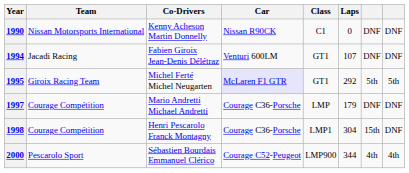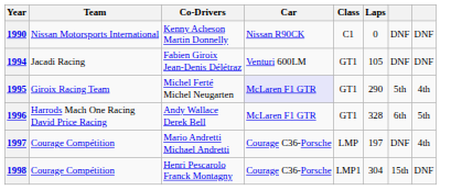 <table class="wikitable" style="text-align:center; font-size:90%">
 <tr>
 <th>Year</th>
 <th>Team</th>
 <th>Co-Drivers</th>
 <th>Car</th>
 <th>Class</th>
 <th>Laps</th>
 <th></th>
 <th></th>
 </tr>
 <tr>
 <th><a href='#'>1990</a></th>
 <td align="left" nowrap> <a href='#'>Nissan Motorsports International</a></td>
 <td align="left" nowrap> <a href='#'>Kenny Acheson</a><br> <a href='#'>Martin Donnelly</a></td>
 <td align="left" nowrap><a href='#'>Nissan R90CK</a></td>
 <td>C1</td>
 <td>0</td>
 <td>DNF</td>
 <td>DNF</td>
 </tr>
 <tr>
 <th><a href='#'>1994</a></th>
 <td align="left" nowrap> Jacadi Racing</td>
 <td align="left" nowrap> <a href='#'>Fabien Giroix</a><br> <a href='#'>Jean-Denis Délétraz</a></td>
 <td align="left" nowrap><a href='#'>Venturi</a> 600LM</td>
 <td>GT1</td>
-<td>107</td>
+<td>105</td>
 <td>DNF</td>
 <td>DNF</td>
 </tr>
 <tr>
 <th><a href='#'>1995</a></th>
 <td align="left" nowrap> <a href='#'>Giroix Racing Team</a></td>
 <td align="left" nowrap> <a href='#'>Michel Ferté</a><br> Michel Neugarten</td>
 <td align="left" nowrap style="background: lavender;"><a href='#'>McLaren F1 GTR</a></td>
 <td>GT1</td>
-<td>292</td>
+<td>290</td>
 <td>5th</td>
+<td>4th</td>
+</tr>
+<tr>
+<th><a href='#'>1996</a></th>
+<td align="left" nowrap> <a href='#'>Harrods</a> Mach One Racing<br> <a href='#'>David Price Racing</a></td>
+<td align="left" nowrap> <a href='#'>Andy Wallace</a><br> <a href='#'>Derek Bell</a></td>
+<td align="left" nowrap><a href='#'>McLaren F1 GTR</a></td>
+<td>GT1</td>
+<td>328</td>
+<td>6th</td>
 <td>5th</td>
 </tr>
 <tr>
 <th><a href='#'>1997</a></th>
 <td align="left" nowrap> <a href='#'>Courage Compétition</a></td>
 <td align="left" nowrap> <a href='#'>Mario Andretti</a><br> <a href='#'>Michael Andretti</a></td>
 <td align="left" nowrap><a href='#'>Courage</a> C36-<a href='#'>Porsche</a></td>
 <td>LMP</td>
-<td>179</td>
+<td>197</td>
 <td>DNF</td>
-<td>DNF</td>
+<td>4th</td>
 </tr>
 <tr>
 <th><a href='#'>1998</a></th>
 <td align="left" nowrap> <a href='#'>Courage Compétition</a></td>
 <td align="left" nowrap> <a href='#'>Henri Pescarolo</a><br> <a href='#'>Franck Montagny</a></td>
 <td align="left" nowrap><a href='#'>Courage</a> C36-<a href='#'>Porsche</a></td>
 <td>LMP1</td>
 <td>304</td>
 <td>15th</td>
 <td>DNF</td>
 </tr>
-<tr>
-<th><a href='#'>2000</a></th>
-<td align="left" nowrap> <a href='#'>Pescarolo Sport</a></td>
-<td align="left" nowrap> <a href='#'>Sébastien Bourdais</a><br> <a href='#'>Emmanuel Clérico</a></td>
-<td align="left" nowrap><a href='#'>Courage C52</a>-<a href='#'>Peugeot</a></td>
-<td>LMP900</td>
-<td>344</td>
-<td>4th</td>
-<td>4th</td>
-</tr>
 </table>
